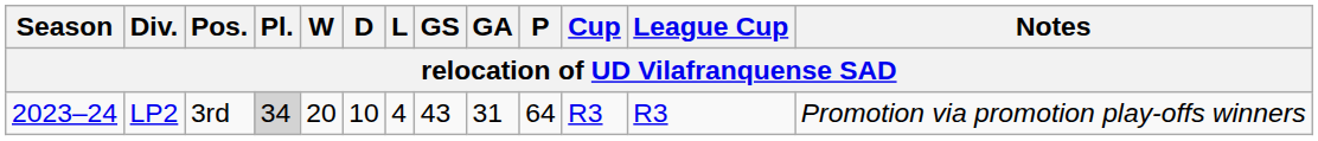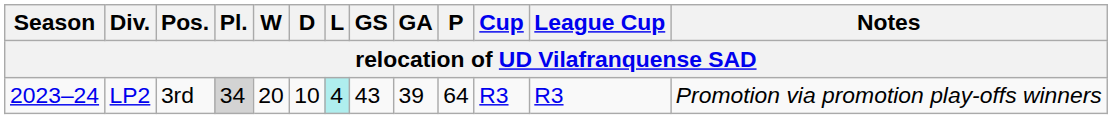 <table class="wikitable">
 <tr>
 <th>Season</th>
 <th>Div.</th>
 <th>Pos.</th>
 <th>Pl.</th>
 <th>W</th>
 <th>D</th>
 <th>L</th>
 <th>GS</th>
 <th>GA</th>
 <th>P</th>
 <th><a href='#'>Cup</a></th>
 <th><a href='#'>League Cup</a></th>
 <th>Notes</th>
 </tr>
 <tr>
 <th colspan="14">relocation of <a href='#'>UD Vilafranquense SAD</a></th>
 </tr>
 <tr>
 <td><a href='#'>2023–24</a></td>
 <td><a href='#'>LP2</a></td>
 <td>3rd</td>
 <td style="background: lightgrey;">34</td>
 <td>20</td>
 <td>10</td>
-<td>4</td>
+<td style="background: paleturquoise;">4</td>
 <td>43</td>
-<td>31</td>
+<td>39</td>
 <td>64</td>
 <td><a href='#'>R3</a></td>
 <td><a href='#'>R3</a></td>
 <td><em>Promotion via promotion play-offs winners</em></td>
 </tr>
 </table>
